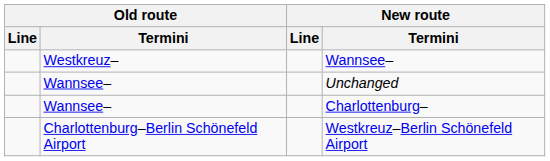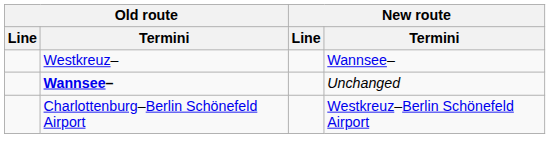 <table class="wikitable">
 <tr>
 <th colspan="2">Old route</th>
 <th colspan="2">New route</th>
 </tr>
 <tr>
 <th>Line</th>
 <th>Termini</th>
 <th>Line</th>
 <th>Termini</th>
 </tr>
 <tr>
 <td></td>
 <td><a href='#'>Westkreuz</a>–</td>
 <td></td>
 <td><a href='#'>Wannsee</a>–</td>
 </tr>
 <tr>
 <td></td>
-<td><a href='#'>Wannsee</a>–</td>
+<td><strong><a href='#'>Wannsee</a>–</strong></td>
 <td></td>
 <td><em>Unchanged</em></td>
-</tr>
-<tr>
-<td></td>
-<td><a href='#'>Wannsee</a>–</td>
-<td></td>
-<td><a href='#'>Charlottenburg</a>–</td>
 </tr>
 <tr>
 <td></td>
 <td><a href='#'>Charlottenburg</a>–<a href='#'>Berlin Schönefeld Airport</a></td>
 <td></td>
 <td><a href='#'>Westkreuz</a>–<a href='#'>Berlin Schönefeld Airport</a></td>
 </tr>
 </table>
